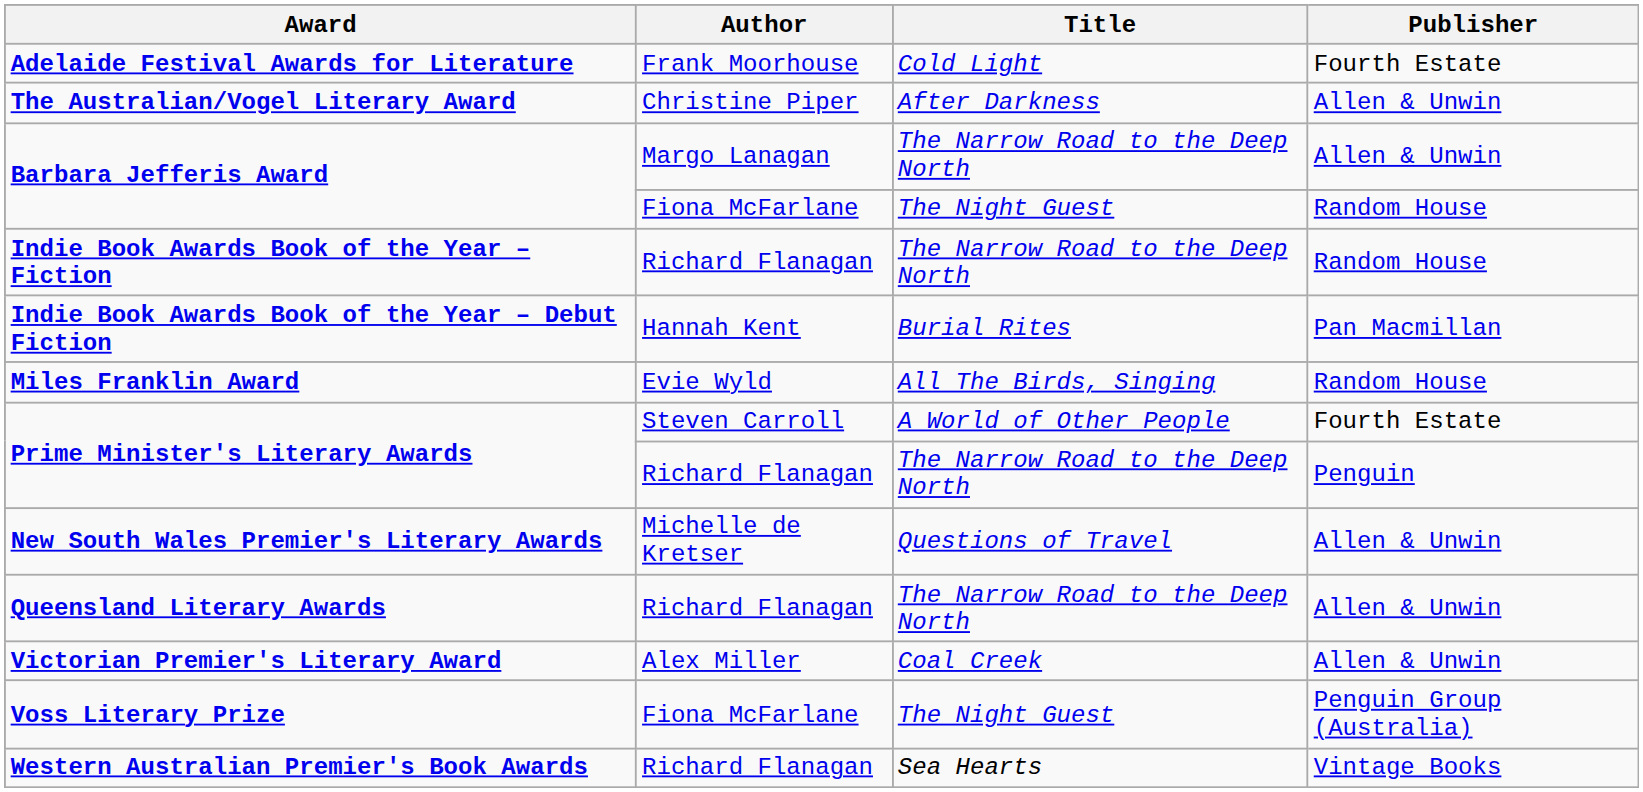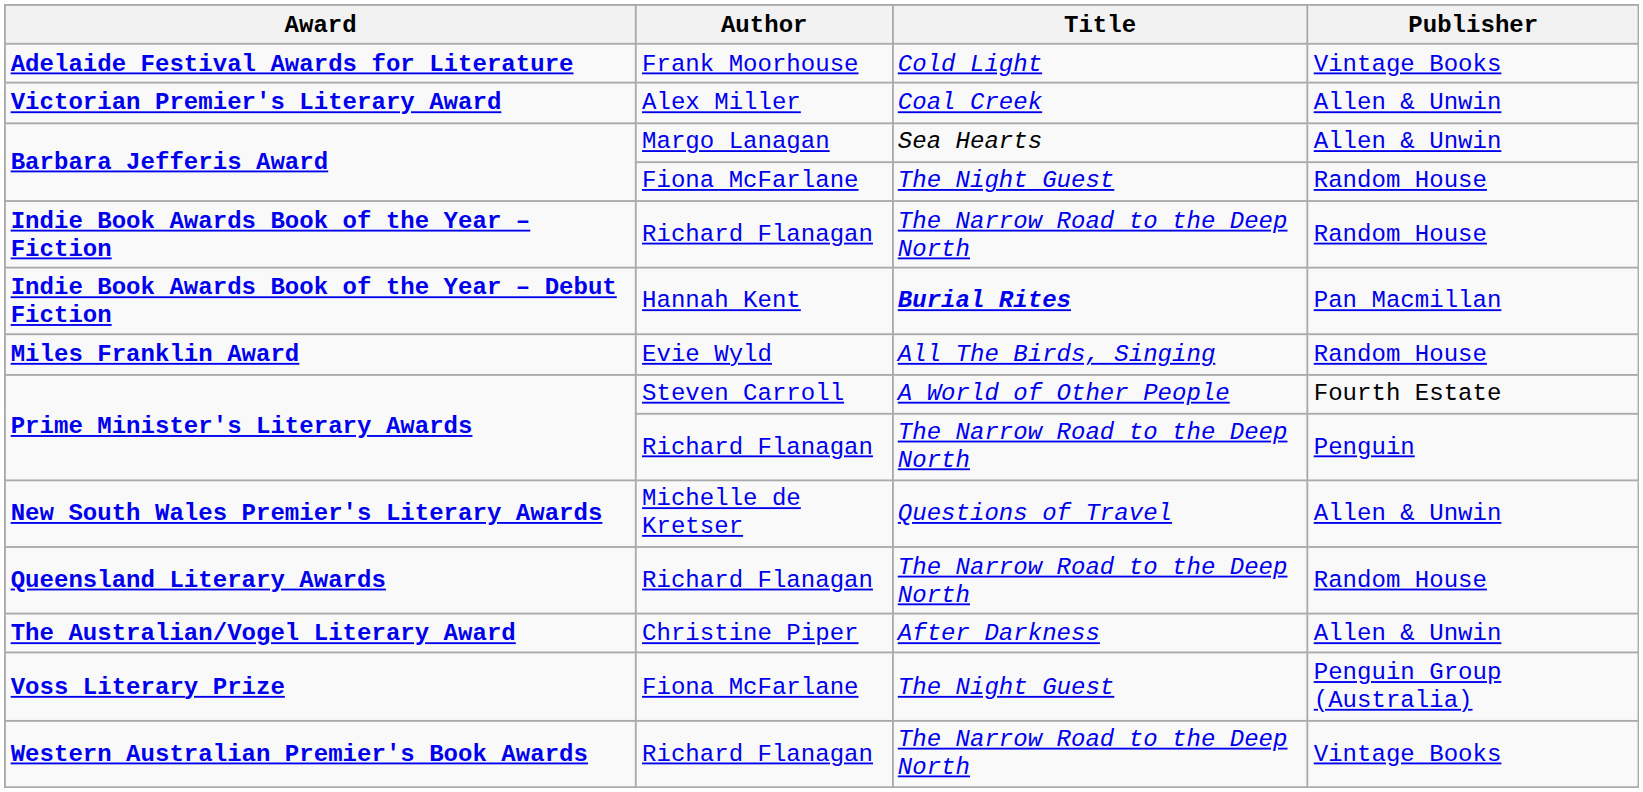 <table class="wikitable" width=100%>
 <tr>
 <th>Award</th>
 <th>Author</th>
 <th>Title</th>
 <th>Publisher</th>
 </tr>
 <tr>
 <td><strong><a href='#'>Adelaide Festival Awards for Literature</a></strong></td>
 <td><a href='#'>Frank Moorhouse</a></td>
 <td><em><a href='#'>Cold Light</a></em></td>
-<td>Fourth Estate</td>
+<td><a href='#'>Vintage Books</a></td>
 </tr>
 <tr>
-<td><strong><a href='#'>The Australian/Vogel Literary Award</a></strong></td>
-<td><a href='#'>Christine Piper</a></td>
-<td><em><a href='#'>After Darkness</a></em></td>
+<td><strong><a href='#'>Victorian Premier's Literary Award</a></strong></td>
+<td><a href='#'>Alex Miller</a></td>
+<td><em><a href='#'>Coal Creek</a></em></td>
 <td><a href='#'>Allen & Unwin</a></td>
 </tr>
 <tr>
 <td rowspan=2><strong><a href='#'>Barbara Jefferis Award</a></strong></td>
 <td><a href='#'>Margo Lanagan</a></td>
-<td><em><a href='#'>The Narrow Road to the Deep North</a></em></td>
+<td><em>Sea Hearts</em></td>
 <td><a href='#'>Allen & Unwin</a></td>
 </tr>
 <tr>
 <td><a href='#'>Fiona McFarlane</a></td>
 <td><em><a href='#'>The Night Guest</a></em></td>
 <td><a href='#'>Random House</a></td>
 </tr>
 <tr>
 <td><strong><a href='#'>Indie Book Awards Book of the Year – Fiction</a></strong></td>
 <td><a href='#'>Richard Flanagan</a></td>
 <td><em><a href='#'>The Narrow Road to the Deep North</a></em></td>
 <td><a href='#'>Random House</a></td>
 </tr>
 <tr>
 <td><strong><a href='#'>Indie Book Awards Book of the Year – Debut Fiction</a></strong></td>
 <td><a href='#'>Hannah Kent</a></td>
-<td><em><a href='#'>Burial Rites</a></em></td>
+<td><strong><em><a href='#'>Burial Rites</a></em></strong></td>
 <td><a href='#'>Pan Macmillan</a></td>
 </tr>
 <tr>
 <td><strong><a href='#'>Miles Franklin Award</a></strong></td>
 <td><a href='#'>Evie Wyld</a></td>
 <td><em><a href='#'>All The Birds, Singing</a></em></td>
 <td><a href='#'>Random House</a></td>
 </tr>
 <tr>
 <td rowspan=2><strong><a href='#'>Prime Minister's Literary Awards</a></strong></td>
 <td><a href='#'>Steven Carroll</a></td>
 <td><em><a href='#'>A World of Other People</a></em></td>
 <td>Fourth Estate</td>
 </tr>
 <tr>
 <td><a href='#'>Richard Flanagan</a></td>
 <td><em><a href='#'>The Narrow Road to the Deep North</a></em></td>
 <td><a href='#'>Penguin</a></td>
 </tr>
 <tr>
 <td><strong><a href='#'>New South Wales Premier's Literary Awards</a></strong></td>
 <td><a href='#'>Michelle de Kretser</a></td>
 <td><em><a href='#'>Questions of Travel</a></em></td>
 <td><a href='#'>Allen & Unwin</a></td>
 </tr>
 <tr>
 <td><strong><a href='#'>Queensland Literary Awards</a></strong></td>
 <td><a href='#'>Richard Flanagan</a></td>
 <td><em><a href='#'>The Narrow Road to the Deep North</a></em></td>
-<td><a href='#'>Allen & Unwin</a></td>
+<td><a href='#'>Random House</a></td>
 </tr>
 <tr>
-<td><strong><a href='#'>Victorian Premier's Literary Award</a></strong></td>
-<td><a href='#'>Alex Miller</a></td>
-<td><em><a href='#'>Coal Creek</a></em></td>
+<td><strong><a href='#'>The Australian/Vogel Literary Award</a></strong></td>
+<td><a href='#'>Christine Piper</a></td>
+<td><em><a href='#'>After Darkness</a></em></td>
 <td><a href='#'>Allen & Unwin</a></td>
 </tr>
 <tr>
 <td><strong><a href='#'>Voss Literary Prize</a></strong></td>
 <td><a href='#'>Fiona McFarlane</a></td>
 <td><em><a href='#'>The Night Guest</a></em></td>
 <td><a href='#'>Penguin Group (Australia)</a></td>
 </tr>
 <tr>
 <td><strong><a href='#'>Western Australian Premier's Book Awards</a></strong></td>
 <td><a href='#'>Richard Flanagan</a></td>
-<td><em>Sea Hearts</em></td>
+<td><em><a href='#'>The Narrow Road to the Deep North</a></em></td>
 <td><a href='#'>Vintage Books</a></td>
 </tr>
 <tr>
 </tr>
 </table>
